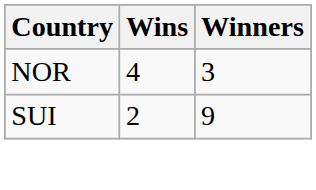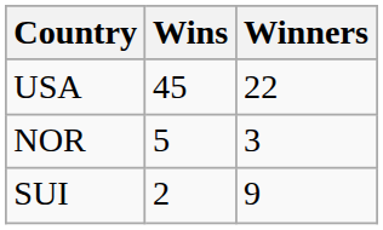 <table class="wikitable">
 <tr>
 <th>Country</th>
 <th>Wins</th>
 <th>Winners</th>
 </tr>
 <tr>
+<td> USA</td>
+<td>45</td>
+<td>22</td>
+</tr>
+<tr>
 <td> NOR</td>
-<td>4</td>
+<td>5</td>
 <td>3</td>
 </tr>
 <tr>
 <td> SUI</td>
 <td>2</td>
 <td>9</td>
 </tr>
 </table>
